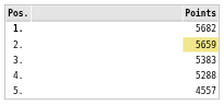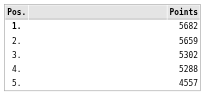 <table cellspacing="1" cellpadding="3" style="border:1px solid #AAAAAA;font-size:90%">
 <tr bgcolor="#E4E4E4">
 <th style="border-bottom:1px solid #AAAAAA" width=10>Pos.</th>
 <th style="border-bottom:1px solid #AAAAAA" width=200></th>
 <th style="border-bottom:1px solid #AAAAAA" width=20>Points</th>
 </tr>
 <tr>
 <td align="center"><strong>1.</strong></td>
 <td><strong></strong></td>
 <td align="right">5682</td>
 </tr>
 <tr>
 <td align="center">2.</td>
 <td></td>
-<td align="right" style="background: khaki;">5659</td>
+<td align="right">5659</td>
 </tr>
 <tr>
 <td align="center">3.</td>
 <td></td>
-<td align="right">5383</td>
+<td align="right">5302</td>
 </tr>
 <tr>
 <td align="center">4.</td>
 <td></td>
 <td align="right">5288</td>
 </tr>
 <tr>
 <td align="center">5.</td>
 <td></td>
 <td align="right">4557</td>
 </tr>
 </table>
